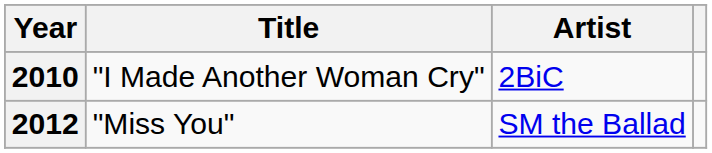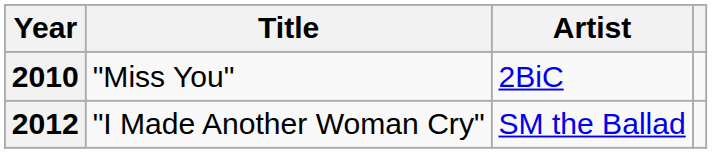 <table class="wikitable plainrowheaders sortable">
 <tr>
 <th scope="col">Year</th>
 <th scope="col">Title</th>
 <th scope="col">Artist</th>
 <th scope="col" class="unsortable"></th>
 </tr>
 <tr>
 <th scope="row">2010</th>
-<td>"I Made Another Woman Cry"</td>
+<td>"Miss You"</td>
 <td><a href='#'>2BiC</a></td>
 <td></td>
 </tr>
 <tr>
 <th scope="row">2012</th>
-<td>"Miss You"</td>
+<td>"I Made Another Woman Cry"</td>
 <td><a href='#'>SM the Ballad</a></td>
 <td style="text-align:center"></td>
 </tr>
 </table>
